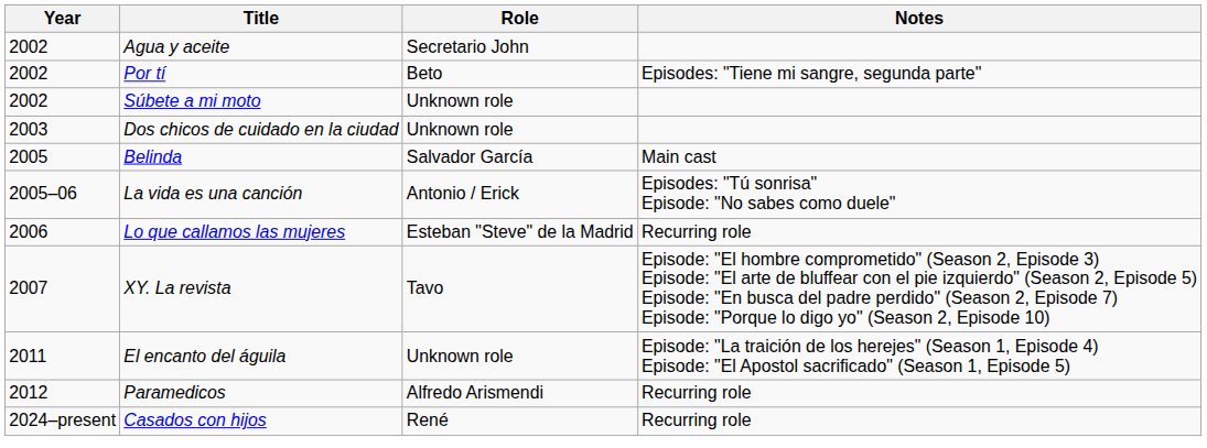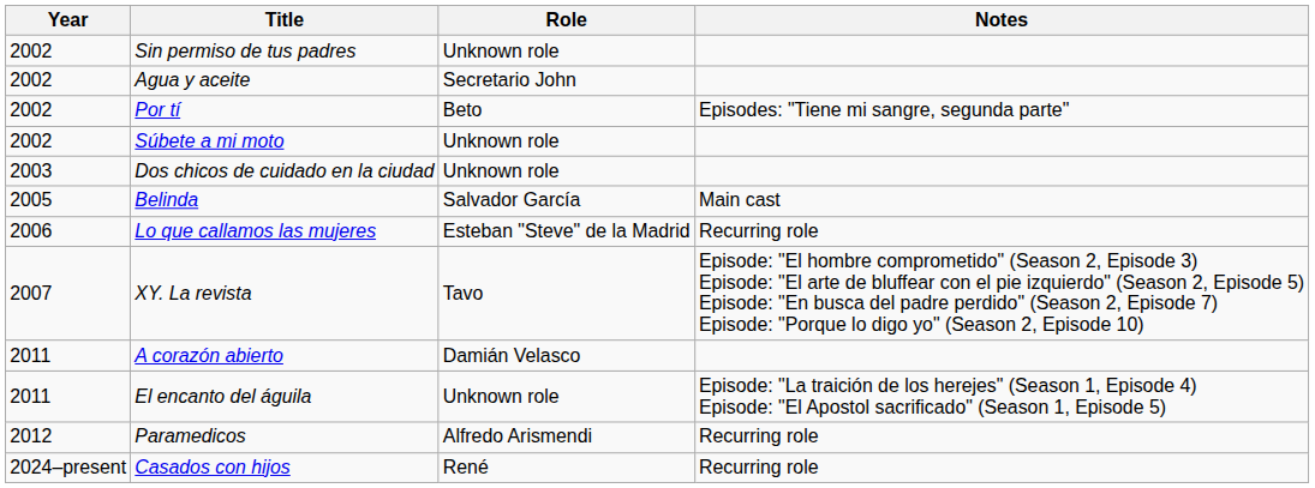 <table class="wikitable">
 <tr>
 <th>Year</th>
 <th>Title</th>
 <th>Role</th>
 <th>Notes</th>
+</tr>
+<tr>
+<td>2002</td>
+<td><em>Sin permiso de tus padres</em></td>
+<td>Unknown role</td>
+<td></td>
 </tr>
 <tr>
 <td>2002</td>
 <td><em>Agua y aceite</em></td>
 <td>Secretario John</td>
 <td></td>
 </tr>
 <tr>
 <td>2002</td>
 <td><em><a href='#'>Por tí</a></em></td>
 <td>Beto</td>
 <td>Episodes: "Tiene mi sangre, segunda parte"</td>
 </tr>
 <tr>
 <td>2002</td>
 <td><em><a href='#'>Súbete a mi moto</a></em></td>
 <td>Unknown role</td>
 <td></td>
 </tr>
 <tr>
 <td>2003</td>
 <td><em>Dos chicos de cuidado en la ciudad</em></td>
 <td>Unknown role</td>
 <td></td>
 </tr>
 <tr>
 <td>2005</td>
 <td><em><a href='#'>Belinda</a></em></td>
 <td>Salvador García</td>
 <td>Main cast</td>
 </tr>
 <tr>
-<td>2005–06</td>
-<td><em>La vida es una canción</em></td>
-<td>Antonio / Erick</td>
-<td>Episodes: "Tú sonrisa"<br>Episode: "No sabes como duele"</td>
-</tr>
-<tr>
 <td>2006</td>
 <td><em><a href='#'>Lo que callamos las mujeres</a></em></td>
 <td>Esteban "Steve" de la Madrid</td>
 <td>Recurring role</td>
 </tr>
 <tr>
 <td>2007</td>
 <td><em>XY. La revista</em></td>
 <td>Tavo</td>
 <td>Episode: "El hombre comprometido" (Season 2, Episode 3)<br>Episode: "El arte de bluffear con el pie izquierdo" (Season 2, Episode 5)<br>Episode: "En busca del padre perdido" (Season 2, Episode 7)<br>Episode: "Porque lo digo yo" (Season 2, Episode 10)</td>
+</tr>
+<tr>
+<td>2011</td>
+<td><em><a href='#'>A corazón abierto</a></em></td>
+<td>Damián Velasco</td>
+<td></td>
 </tr>
 <tr>
 <td>2011</td>
 <td><em>El encanto del águila</em></td>
 <td>Unknown role</td>
 <td>Episode: "La traición de los herejes" (Season 1, Episode 4)<br>Episode: "El Apostol sacrificado" (Season 1, Episode 5)<br></td>
 </tr>
 <tr>
 <td>2012</td>
 <td><em>Paramedicos</em></td>
 <td>Alfredo Arismendi</td>
 <td>Recurring role</td>
 </tr>
 <tr>
 <td>2024–present</td>
 <td><em><a href='#'>Casados con hijos</a></em></td>
 <td>René</td>
 <td>Recurring role</td>
 </tr>
 </table>
